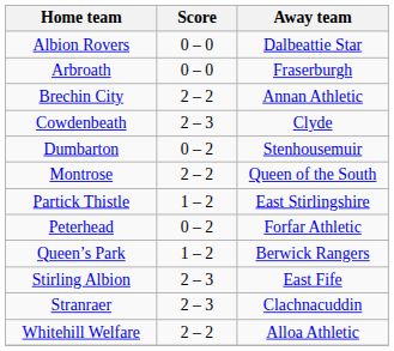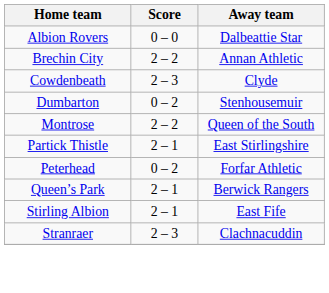 <table class="wikitable" style="text-align: center">
 <tr>
 <th width=140>Home team</th>
 <th width=70>Score</th>
 <th width=140>Away team</th>
 </tr>
 <tr>
 <td><a href='#'>Albion Rovers</a></td>
 <td>0 – 0</td>
 <td><a href='#'>Dalbeattie Star</a></td>
-</tr>
-<tr>
-<td><a href='#'>Arbroath</a></td>
-<td>0 – 0</td>
-<td><a href='#'>Fraserburgh</a></td>
 </tr>
 <tr>
 <td><a href='#'>Brechin City</a></td>
 <td>2 – 2</td>
 <td><a href='#'>Annan Athletic</a></td>
 </tr>
 <tr>
 <td><a href='#'>Cowdenbeath</a></td>
 <td>2 – 3</td>
 <td><a href='#'>Clyde</a></td>
 </tr>
 <tr>
 <td><a href='#'>Dumbarton</a></td>
 <td>0 – 2</td>
 <td><a href='#'>Stenhousemuir</a></td>
 </tr>
 <tr>
 <td><a href='#'>Montrose</a></td>
 <td>2 – 2</td>
 <td><a href='#'>Queen of the South</a></td>
 </tr>
 <tr>
 <td><a href='#'>Partick Thistle</a></td>
-<td>1 – 2</td>
+<td>2 – 1</td>
 <td><a href='#'>East Stirlingshire</a></td>
 </tr>
 <tr>
 <td><a href='#'>Peterhead</a></td>
 <td>0 – 2</td>
 <td><a href='#'>Forfar Athletic</a></td>
 </tr>
 <tr>
 <td><a href='#'>Queen’s Park</a></td>
-<td>1 – 2</td>
+<td>2 – 1</td>
 <td><a href='#'>Berwick Rangers</a></td>
 </tr>
 <tr>
 <td><a href='#'>Stirling Albion</a></td>
-<td>2 – 3</td>
+<td>2 – 1</td>
 <td><a href='#'>East Fife</a></td>
 </tr>
 <tr>
 <td><a href='#'>Stranraer</a></td>
 <td>2 – 3</td>
 <td><a href='#'>Clachnacuddin</a></td>
 </tr>
 <tr>
-<td><a href='#'>Whitehill Welfare</a></td>
-<td>2 – 2</td>
-<td><a href='#'>Alloa Athletic</a></td>
-</tr>
-<tr>
 </tr>
 </table>
